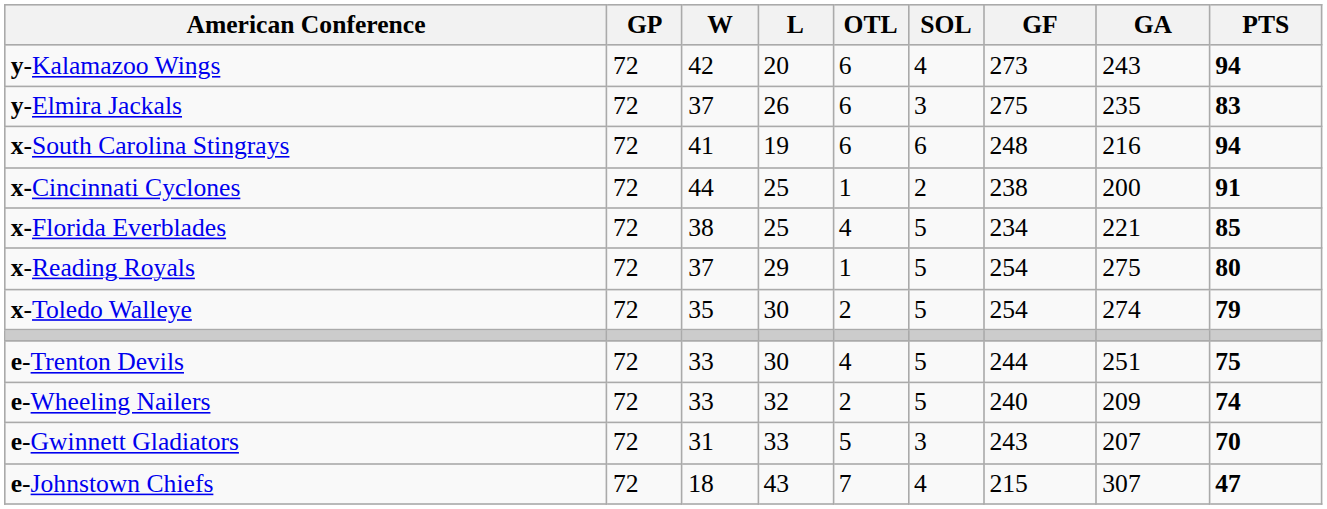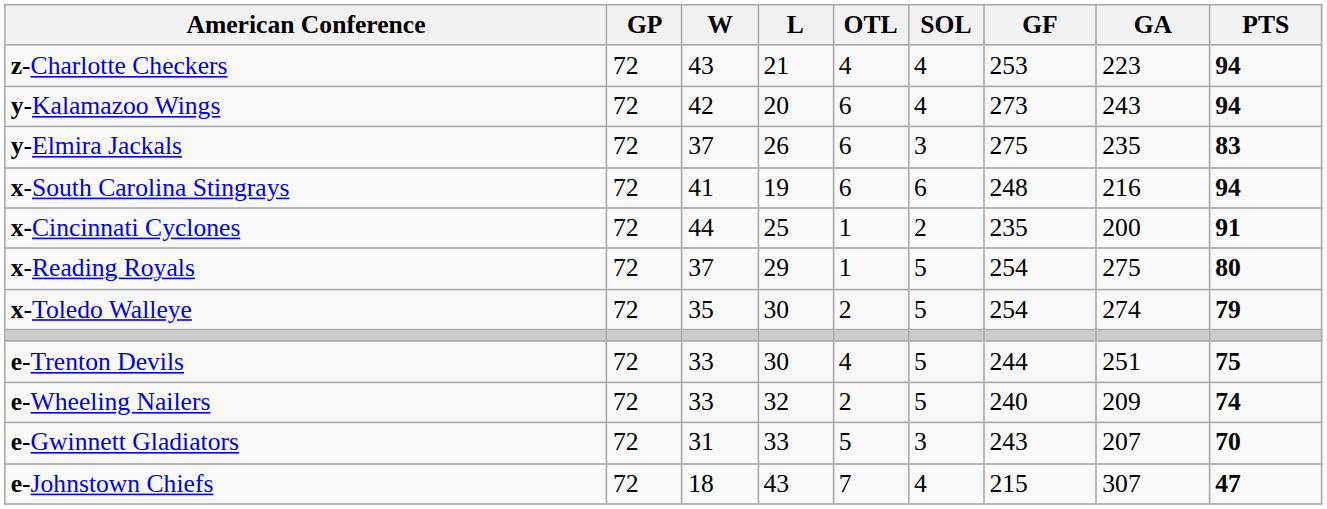 <table class="wikitable">
 <tr>
 <th width="40%">American Conference</th>
 <th width="5%">GP</th>
 <th width="5%">W</th>
 <th width="5%">L</th>
 <th width="5%">OTL</th>
 <th width="5%">SOL</th>
 <th width="7.5%">GF</th>
 <th width="7.5%">GA</th>
 <th width="7.5%">PTS</th>
+</tr>
+<tr>
+<td align=left><strong>z</strong>-<a href='#'>Charlotte Checkers</a></td>
+<td>72</td>
+<td>43</td>
+<td>21</td>
+<td>4</td>
+<td>4</td>
+<td>253</td>
+<td>223</td>
+<td><strong>94</strong></td>
 </tr>
 <tr>
 <td align=left><strong>y</strong>-<a href='#'>Kalamazoo Wings</a></td>
 <td>72</td>
 <td>42</td>
 <td>20</td>
 <td>6</td>
 <td>4</td>
 <td>273</td>
 <td>243</td>
 <td><strong>94</strong></td>
 </tr>
 <tr>
 <td align=left><strong>y</strong>-<a href='#'>Elmira Jackals</a></td>
 <td>72</td>
 <td>37</td>
 <td>26</td>
 <td>6</td>
 <td>3</td>
 <td>275</td>
 <td>235</td>
 <td><strong>83</strong></td>
 </tr>
 <tr>
 <td align=left><strong>x</strong>-<a href='#'>South Carolina Stingrays</a></td>
 <td>72</td>
 <td>41</td>
 <td>19</td>
 <td>6</td>
 <td>6</td>
 <td>248</td>
 <td>216</td>
 <td><strong>94</strong></td>
 </tr>
 <tr>
 <td align=left><strong>x-</strong><a href='#'>Cincinnati Cyclones</a></td>
 <td>72</td>
 <td>44</td>
 <td>25</td>
 <td>1</td>
 <td>2</td>
-<td>238</td>
+<td>235</td>
 <td>200</td>
 <td><strong>91</strong></td>
-</tr>
-<tr>
-<td align=left><strong>x-</strong><a href='#'>Florida Everblades</a></td>
-<td>72</td>
-<td>38</td>
-<td>25</td>
-<td>4</td>
-<td>5</td>
-<td>234</td>
-<td>221</td>
-<td><strong>85</strong></td>
 </tr>
 <tr>
 <td align=left><strong>x</strong>-<a href='#'>Reading Royals</a></td>
 <td>72</td>
 <td>37</td>
 <td>29</td>
 <td>1</td>
 <td>5</td>
 <td>254</td>
 <td>275</td>
 <td><strong>80</strong></td>
 </tr>
 <tr>
 <td align=left><strong>x</strong>-<a href='#'>Toledo Walleye</a></td>
 <td>72</td>
 <td>35</td>
 <td>30</td>
 <td>2</td>
 <td>5</td>
 <td>254</td>
 <td>274</td>
 <td><strong>79</strong></td>
 </tr>
 <tr bgcolor="#cccccc">
 <td></td>
 <td></td>
 <td></td>
 <td></td>
 <td></td>
 <td></td>
 <td></td>
 <td></td>
 <td></td>
 </tr>
 <tr>
 <td align=left><strong>e</strong>-<a href='#'>Trenton Devils</a></td>
 <td>72</td>
 <td>33</td>
 <td>30</td>
 <td>4</td>
 <td>5</td>
 <td>244</td>
 <td>251</td>
 <td><strong>75</strong></td>
 </tr>
 <tr>
 <td align=left><strong>e</strong>-<a href='#'>Wheeling Nailers</a></td>
 <td>72</td>
 <td>33</td>
 <td>32</td>
 <td>2</td>
 <td>5</td>
 <td>240</td>
 <td>209</td>
 <td><strong>74</strong></td>
 </tr>
 <tr>
 <td align=left><strong>e</strong>-<a href='#'>Gwinnett Gladiators</a></td>
 <td>72</td>
 <td>31</td>
 <td>33</td>
 <td>5</td>
 <td>3</td>
 <td>243</td>
 <td>207</td>
 <td><strong>70</strong></td>
 </tr>
 <tr>
 <td align=left><strong>e</strong>-<a href='#'>Johnstown Chiefs</a></td>
 <td>72</td>
 <td>18</td>
 <td>43</td>
 <td>7</td>
 <td>4</td>
 <td>215</td>
 <td>307</td>
 <td><strong>47</strong></td>
 </tr>
 </table>
